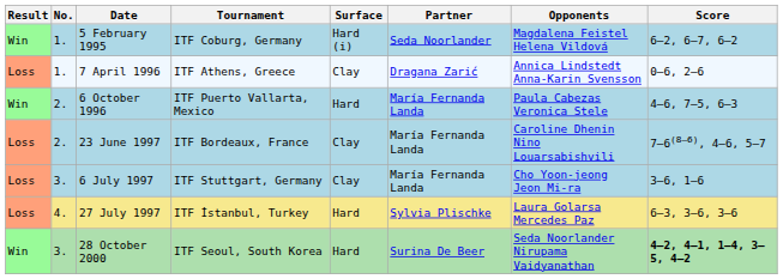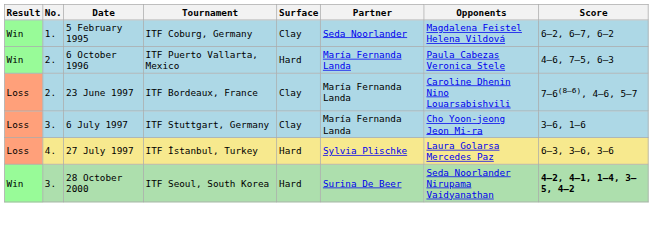 <table class="sortable wikitable" style="font-size:97%">
 <tr>
 <th>Result</th>
 <th>No.</th>
 <th>Date</th>
 <th>Tournament</th>
 <th>Surface</th>
 <th>Partner</th>
 <th>Opponents</th>
 <th>Score</th>
 </tr>
 <tr style="background:lightblue;">
 <td style="background:#98fb98;">Win</td>
 <td>1.</td>
 <td>5 February 1995</td>
 <td>ITF Coburg, Germany</td>
-<td>Hard (i)</td>
+<td>Clay</td>
 <td> <a href='#'>Seda Noorlander</a></td>
 <td> <a href='#'>Magdalena Feistel</a> <br>  <a href='#'>Helena Vildová</a></td>
 <td>6–2, 6–7, 6–2</td>
-</tr>
-<tr style="background:#f0f8ff;">
-<td style="background:#ffa07a;">Loss</td>
-<td>1.</td>
-<td>7 April 1996</td>
-<td>ITF Athens, Greece</td>
-<td>Clay</td>
-<td> <a href='#'>Dragana Zarić</a></td>
-<td> <a href='#'>Annica Lindstedt</a> <br>  <a href='#'>Anna-Karin Svensson</a></td>
-<td>0–6, 2–6</td>
 </tr>
 <tr style="background:lightblue;">
 <td style="background:#98fb98;">Win</td>
 <td>2.</td>
 <td>6 October 1996</td>
 <td>ITF Puerto Vallarta, Mexico</td>
 <td>Hard</td>
 <td> <a href='#'>María Fernanda Landa</a></td>
 <td> <a href='#'>Paula Cabezas</a> <br>  <a href='#'>Veronica Stele</a></td>
 <td>4–6, 7–5, 6–3</td>
 </tr>
 <tr style="background:lightblue;">
 <td style="background:#ffa07a;">Loss</td>
 <td>2.</td>
 <td>23 June 1997</td>
 <td>ITF Bordeaux, France</td>
 <td>Clay</td>
 <td> María Fernanda Landa</td>
 <td> <a href='#'>Caroline Dhenin</a> <br>  <a href='#'>Nino Louarsabishvili</a></td>
 <td>7–6<sup>(8–6)</sup>, 4–6, 5–7</td>
 </tr>
 <tr style="background:lightblue;">
 <td style="background:#ffa07a;">Loss</td>
 <td>3.</td>
 <td>6 July 1997</td>
 <td>ITF Stuttgart, Germany</td>
 <td>Clay</td>
 <td> María Fernanda Landa</td>
 <td> <a href='#'>Cho Yoon-jeong</a> <br>  <a href='#'>Jeon Mi-ra</a></td>
 <td>3–6, 1–6</td>
 </tr>
 <tr style="background:#f7e98e;">
 <td style="background:#ffa07a;">Loss</td>
 <td>4.</td>
 <td>27 July 1997</td>
 <td>ITF İstanbul, Turkey</td>
 <td>Hard</td>
 <td> <a href='#'>Sylvia Plischke</a></td>
 <td> <a href='#'>Laura Golarsa</a> <br>  <a href='#'>Mercedes Paz</a></td>
 <td>6–3, 3–6, 3–6</td>
 </tr>
 <tr style="background:#addfad;">
 <td style="background:#98fb98;">Win</td>
 <td>3.</td>
 <td>28 October 2000</td>
 <td>ITF Seoul, South Korea</td>
 <td>Hard</td>
 <td> <a href='#'>Surina De Beer</a></td>
 <td> <a href='#'>Seda Noorlander</a> <br>  <a href='#'>Nirupama Vaidyanathan</a></td>
 <td><strong>4–2, 4–1, 1–4, 3–5, 4–2</strong></td>
 </tr>
 </table>
